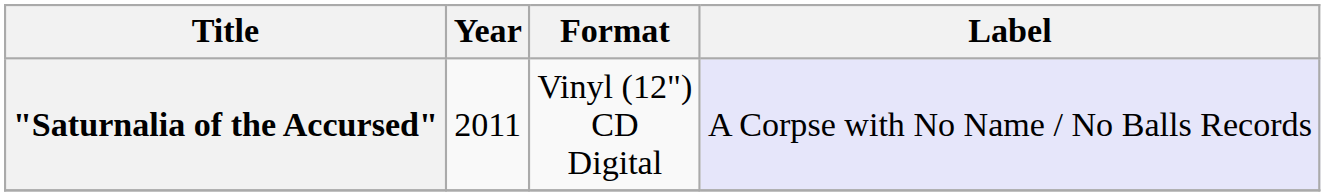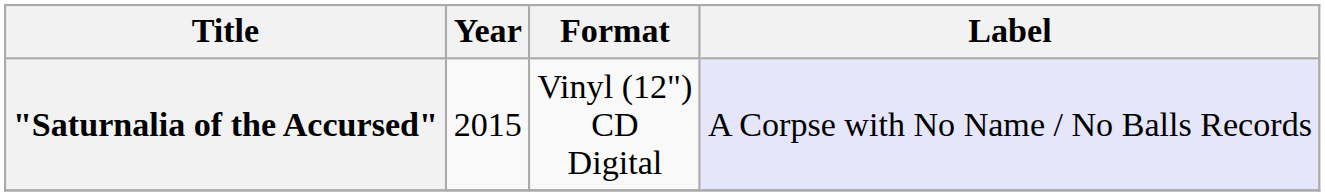 <table class="wikitable plainrowheaders" border="1">
 <tr>
 <th scope="col">Title</th>
 <th scope="col">Year</th>
 <th scope="col">Format</th>
 <th scope="col">Label</th>
 </tr>
 <tr>
 <th scope="row">"Saturnalia of the Accursed"</th>
-<td style="text-align:center;">2011</td>
+<td style="text-align:center;">2015</td>
 <td style="text-align:center;">Vinyl (12") <br> CD <br> Digital</td>
 <td style="background: lavender; text-align:center;">A Corpse with No Name / No Balls Records</td>
 </tr>
 <tr>
 </tr>
 </table>
